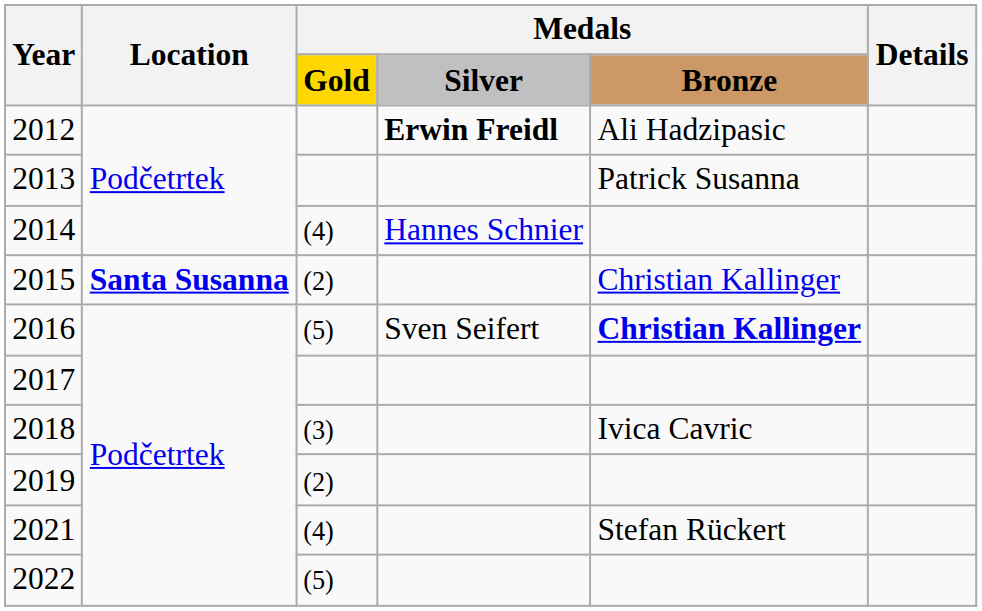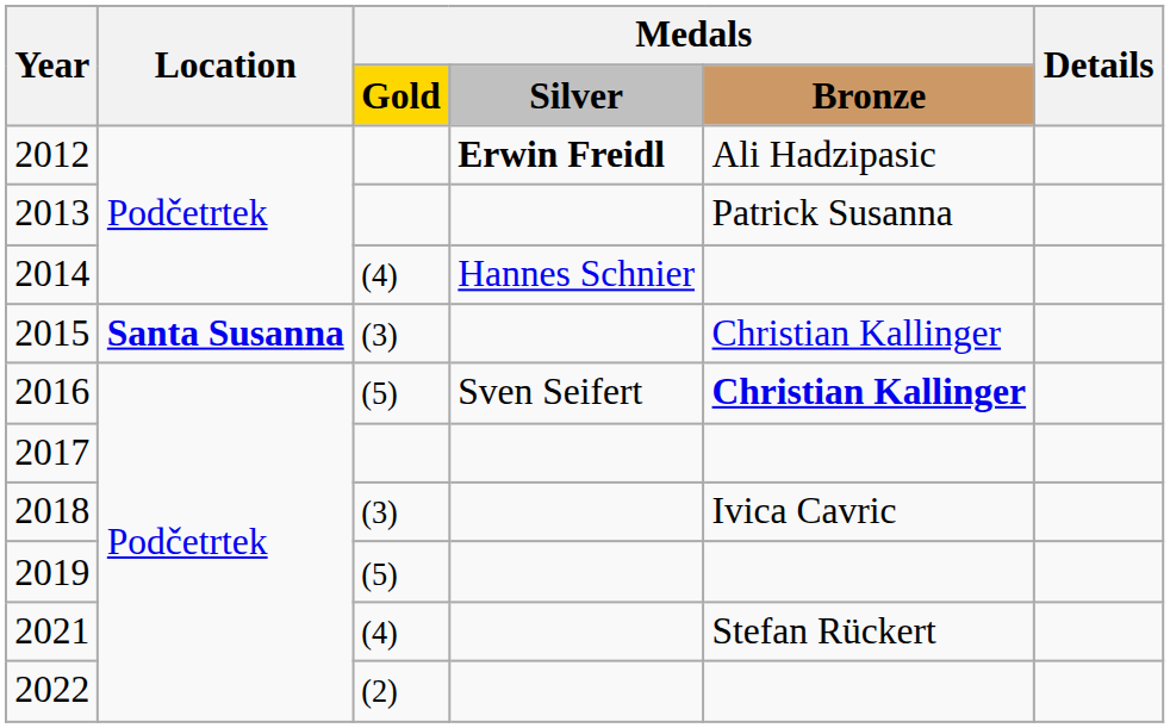 <table class="wikitable">
 <tr>
 <th rowspan="2">Year</th>
 <th rowspan="2">Location</th>
 <th colspan="3">Medals</th>
 <th rowspan="2">Details</th>
 </tr>
 <tr style="text-align:center;">
 <td bgcolor="gold"><strong>Gold</strong></td>
 <td bgcolor="silver"><strong>Silver</strong></td>
 <td bgcolor="cc9966"><strong>Bronze</strong></td>
 </tr>
 <tr>
 <td>2012</td>
 <td rowspan="3"> <a href='#'>Podčetrtek</a></td>
 <td></td>
 <td><strong> Erwin Freidl</strong></td>
 <td> Ali Hadzipasic</td>
 <td></td>
 </tr>
 <tr>
 <td>2013</td>
 <td></td>
 <td></td>
 <td> Patrick Susanna</td>
 <td></td>
 </tr>
 <tr>
 <td>2014</td>
 <td> <small>(4)</small></td>
 <td> <a href='#'>Hannes Schnier</a></td>
 <td></td>
 <td></td>
 </tr>
 <tr>
 <td>2015</td>
 <td><strong> <a href='#'>Santa Susanna</a></strong></td>
-<td> <small>(2)</small></td>
+<td> <small>(3)</small></td>
 <td></td>
 <td> <a href='#'>Christian Kallinger</a></td>
 <td></td>
 </tr>
 <tr>
 <td>2016</td>
 <td rowspan="6"> <a href='#'>Podčetrtek</a></td>
 <td> <small>(5)</small></td>
 <td> Sven Seifert</td>
 <td><strong> <a href='#'>Christian Kallinger</a></strong></td>
 <td></td>
 </tr>
 <tr>
 <td>2017</td>
 <td></td>
 <td></td>
 <td></td>
 <td></td>
 </tr>
 <tr>
 <td>2018</td>
 <td> <small>(3)</small></td>
 <td></td>
 <td> Ivica Cavric</td>
 <td></td>
 </tr>
 <tr>
 <td>2019</td>
-<td> <small>(2)</small></td>
+<td> <small>(5)</small></td>
 <td></td>
 <td></td>
 <td></td>
 </tr>
 <tr>
 <td>2021</td>
 <td> <small>(4)</small></td>
 <td></td>
 <td> Stefan Rückert</td>
 <td></td>
 </tr>
 <tr>
 <td>2022</td>
-<td> <small>(5)</small></td>
+<td> <small>(2)</small></td>
 <td></td>
 <td></td>
 <td></td>
 </tr>
 </table>
